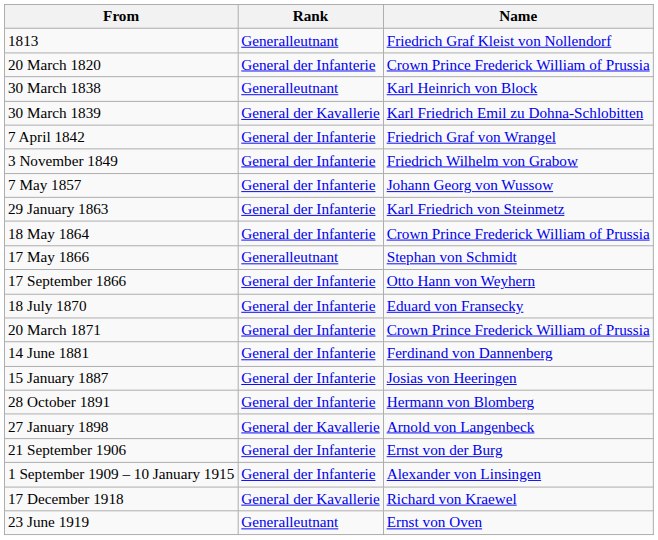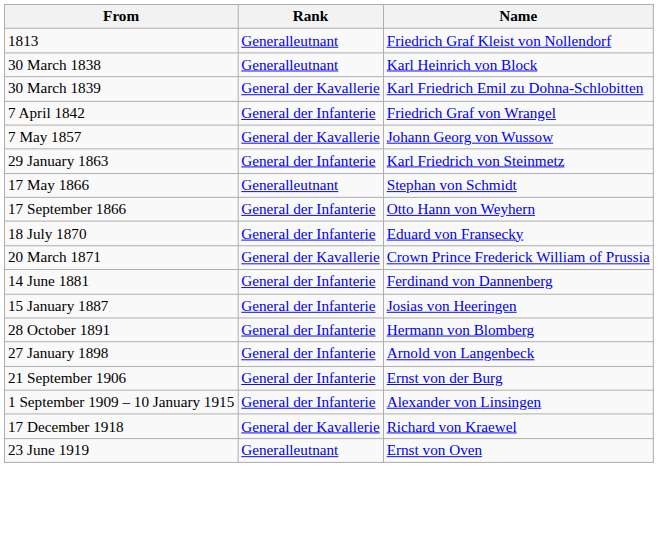 <table class="wikitable">
 <tr>
 <th>From</th>
 <th>Rank</th>
 <th>Name</th>
 </tr>
 <tr>
 <td>1813</td>
 <td><a href='#'>Generalleutnant</a></td>
 <td><a href='#'>Friedrich Graf Kleist von Nollendorf</a></td>
-</tr>
-<tr>
-<td>20 March 1820</td>
-<td><a href='#'>General der Infanterie</a></td>
-<td><a href='#'>Crown Prince Frederick William of Prussia</a></td>
 </tr>
 <tr>
 <td>30 March 1838</td>
 <td><a href='#'>Generalleutnant</a></td>
 <td><a href='#'>Karl Heinrich von Block</a></td>
 </tr>
 <tr>
 <td>30 March 1839</td>
 <td><a href='#'>General der Kavallerie</a></td>
 <td><a href='#'>Karl Friedrich Emil zu Dohna-Schlobitten</a></td>
 </tr>
 <tr>
 <td>7 April 1842</td>
 <td><a href='#'>General der Infanterie</a></td>
 <td><a href='#'>Friedrich Graf von Wrangel</a></td>
 </tr>
 <tr>
-<td>3 November 1849</td>
-<td><a href='#'>General der Infanterie</a></td>
-<td><a href='#'>Friedrich Wilhelm von Grabow</a></td>
-</tr>
-<tr>
 <td>7 May 1857</td>
-<td><a href='#'>General der Infanterie</a></td>
+<td><a href='#'>General der Kavallerie</a></td>
 <td><a href='#'>Johann Georg von Wussow</a></td>
 </tr>
 <tr>
 <td>29 January 1863</td>
 <td><a href='#'>General der Infanterie</a></td>
 <td><a href='#'>Karl Friedrich von Steinmetz</a></td>
-</tr>
-<tr>
-<td>18 May 1864</td>
-<td><a href='#'>General der Infanterie</a></td>
-<td><a href='#'>Crown Prince Frederick William of Prussia</a></td>
 </tr>
 <tr>
 <td>17 May 1866</td>
 <td><a href='#'>Generalleutnant</a></td>
 <td><a href='#'>Stephan von Schmidt</a></td>
 </tr>
 <tr>
 <td>17 September 1866</td>
 <td><a href='#'>General der Infanterie</a></td>
 <td><a href='#'>Otto Hann von Weyhern</a></td>
 </tr>
 <tr>
 <td>18 July 1870</td>
 <td><a href='#'>General der Infanterie</a></td>
 <td><a href='#'>Eduard von Fransecky</a></td>
 </tr>
 <tr>
 <td>20 March 1871</td>
-<td><a href='#'>General der Infanterie</a></td>
+<td><a href='#'>General der Kavallerie</a></td>
 <td><a href='#'>Crown Prince Frederick William of Prussia</a></td>
 </tr>
 <tr>
 <td>14 June 1881</td>
 <td><a href='#'>General der Infanterie</a></td>
 <td><a href='#'>Ferdinand von Dannenberg</a></td>
 </tr>
 <tr>
 <td>15 January 1887</td>
 <td><a href='#'>General der Infanterie</a></td>
 <td><a href='#'>Josias von Heeringen</a></td>
 </tr>
 <tr>
 <td>28 October 1891</td>
 <td><a href='#'>General der Infanterie</a></td>
 <td><a href='#'>Hermann von Blomberg</a></td>
 </tr>
 <tr>
 <td>27 January 1898</td>
-<td><a href='#'>General der Kavallerie</a></td>
+<td><a href='#'>General der Infanterie</a></td>
 <td><a href='#'>Arnold von Langenbeck</a></td>
 </tr>
 <tr>
 <td>21 September 1906</td>
 <td><a href='#'>General der Infanterie</a></td>
 <td><a href='#'>Ernst von der Burg</a></td>
 </tr>
 <tr>
 <td>1 September 1909 – 10 January 1915</td>
 <td><a href='#'>General der Infanterie</a></td>
 <td><a href='#'>Alexander von Linsingen</a></td>
 </tr>
 <tr>
 <td>17 December 1918</td>
 <td><a href='#'>General der Kavallerie</a></td>
 <td><a href='#'>Richard von Kraewel</a></td>
 </tr>
 <tr>
 <td>23 June 1919</td>
 <td><a href='#'>Generalleutnant</a></td>
 <td><a href='#'>Ernst von Oven</a></td>
 </tr>
 </table>
